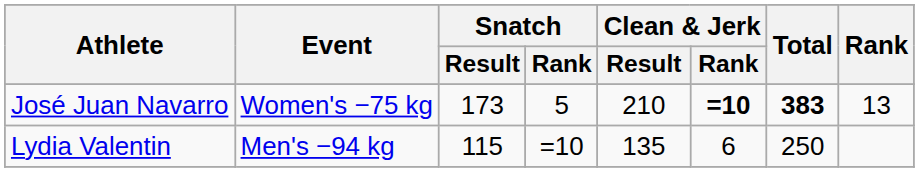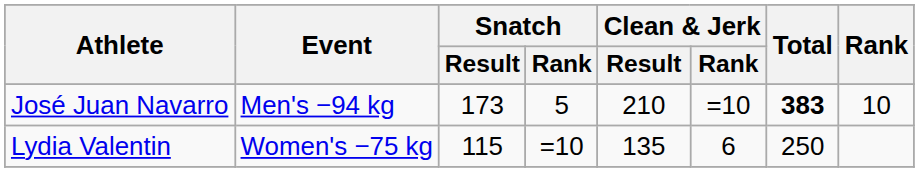 <table class="wikitable" style="font-size:90%">
 <tr>
 <th rowspan="2">Athlete</th>
 <th rowspan="2">Event</th>
 <th colspan="2">Snatch</th>
 <th colspan="2">Clean & Jerk</th>
 <th rowspan="2">Total</th>
 <th rowspan="2">Rank</th>
 </tr>
 <tr style="font-size:95%">
 <th>Result</th>
 <th>Rank</th>
 <th>Result</th>
 <th>Rank</th>
 </tr>
 <tr align=center>
 <td align=left><a href='#'>José Juan Navarro</a></td>
-<td align=left><a href='#'>Women's −75 kg</a></td>
+<td align=left><a href='#'>Men's −94 kg</a></td>
 <td>173</td>
 <td>5</td>
 <td>210</td>
-<td><strong>=10</strong></td>
+<td>=10</td>
 <td><strong>383</strong></td>
-<td>13</td>
+<td>10</td>
 </tr>
 <tr align=center>
 <td align=left><a href='#'>Lydia Valentin</a></td>
-<td align=left><a href='#'>Men's −94 kg</a></td>
+<td align=left><a href='#'>Women's −75 kg</a></td>
 <td>115</td>
 <td>=10</td>
 <td>135</td>
 <td>6</td>
 <td>250</td>
 <td></td>
 </tr>
 </table>
